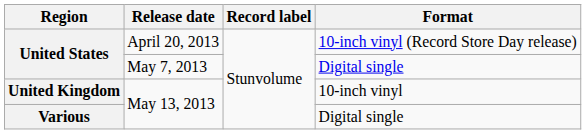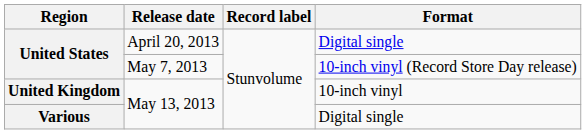 <table class="wikitable plainrowheaders">
 <tr>
 <th scope="col">Region</th>
 <th scope="col">Release date</th>
 <th scope="col">Record label</th>
 <th scope="col">Format</th>
 </tr>
 <tr>
 <th scope="row" rowspan="2">United States</th>
 <td>April 20, 2013</td>
 <td rowspan="4">Stunvolume</td>
-<td><a href='#'>10-inch vinyl</a> (Record Store Day release)</td>
+<td><a href='#'>Digital single</a></td>
 </tr>
 <tr>
 <td>May 7, 2013</td>
-<td><a href='#'>Digital single</a></td>
+<td><a href='#'>10-inch vinyl</a> (Record Store Day release)</td>
 </tr>
 <tr>
 <th scope="row">United Kingdom</th>
 <td rowspan="2">May 13, 2013</td>
 <td>10-inch vinyl</td>
 </tr>
 <tr>
 <th scope="row">Various</th>
 <td>Digital single</td>
 </tr>
 </table>
